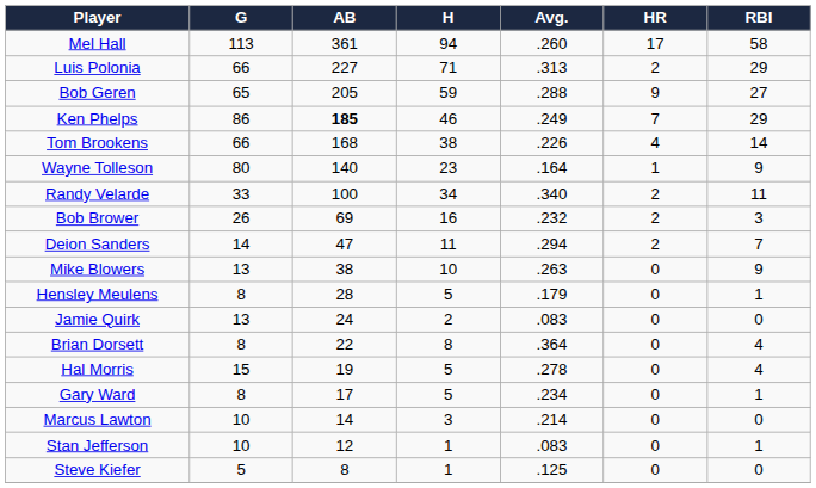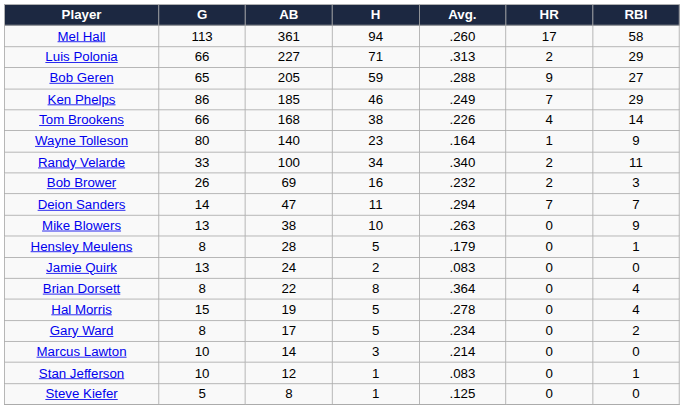 <table class="wikitable sortable">
 <tr>
 <th style="background:#1c2841;color:white;" width="16%">Player</th>
 <th style="background:#1c2841;color:white;" width="9%">G</th>
 <th style="background:#1c2841;color:white;" width="9%">AB</th>
 <th style="background:#1c2841;color:white;" width="9%">H</th>
 <th style="background:#1c2841;color:white;" width="9%">Avg.</th>
 <th style="background:#1c2841;color:white;" width="9%">HR</th>
 <th style="background:#1c2841;color:white;" width="9%">RBI</th>
 </tr>
 <tr align="center">
 <td><a href='#'>Mel Hall</a></td>
 <td>113</td>
 <td>361</td>
 <td>94</td>
 <td>.260</td>
 <td>17</td>
 <td>58</td>
 </tr>
 <tr align="center">
 <td><a href='#'>Luis Polonia</a></td>
 <td>66</td>
 <td>227</td>
 <td>71</td>
 <td>.313</td>
 <td>2</td>
 <td>29</td>
 </tr>
 <tr align=center>
 <td><a href='#'>Bob Geren</a></td>
 <td>65</td>
 <td>205</td>
 <td>59</td>
 <td>.288</td>
 <td>9</td>
 <td>27</td>
 </tr>
 <tr align=center>
 <td><a href='#'>Ken Phelps</a></td>
 <td>86</td>
-<td><strong>185</strong></td>
+<td>185</td>
 <td>46</td>
 <td>.249</td>
 <td>7</td>
 <td>29</td>
 </tr>
 <tr align="center">
 <td><a href='#'>Tom Brookens</a></td>
 <td>66</td>
 <td>168</td>
 <td>38</td>
 <td>.226</td>
 <td>4</td>
 <td>14</td>
 </tr>
 <tr align="center">
 <td><a href='#'>Wayne Tolleson</a></td>
 <td>80</td>
 <td>140</td>
 <td>23</td>
 <td>.164</td>
 <td>1</td>
 <td>9</td>
 </tr>
 <tr align=center>
 <td><a href='#'>Randy Velarde</a></td>
 <td>33</td>
 <td>100</td>
 <td>34</td>
 <td>.340</td>
 <td>2</td>
 <td>11</td>
 </tr>
 <tr align=center>
 <td><a href='#'>Bob Brower</a></td>
 <td>26</td>
 <td>69</td>
 <td>16</td>
 <td>.232</td>
 <td>2</td>
 <td>3</td>
 </tr>
 <tr align=center>
 <td><a href='#'>Deion Sanders</a></td>
 <td>14</td>
 <td>47</td>
 <td>11</td>
 <td>.294</td>
-<td>2</td>
+<td>7</td>
 <td>7</td>
 </tr>
 <tr align=center>
 <td><a href='#'>Mike Blowers</a></td>
 <td>13</td>
 <td>38</td>
 <td>10</td>
 <td>.263</td>
 <td>0</td>
 <td>9</td>
 </tr>
 <tr align=center>
 <td><a href='#'>Hensley Meulens</a></td>
 <td>8</td>
 <td>28</td>
 <td>5</td>
 <td>.179</td>
 <td>0</td>
 <td>1</td>
 </tr>
 <tr align=center>
 <td><a href='#'>Jamie Quirk</a></td>
 <td>13</td>
 <td>24</td>
 <td>2</td>
 <td>.083</td>
 <td>0</td>
 <td>0</td>
 </tr>
 <tr align=center>
 <td><a href='#'>Brian Dorsett</a></td>
 <td>8</td>
 <td>22</td>
 <td>8</td>
 <td>.364</td>
 <td>0</td>
 <td>4</td>
 </tr>
 <tr align=center>
 <td><a href='#'>Hal Morris</a></td>
 <td>15</td>
 <td>19</td>
 <td>5</td>
 <td>.278</td>
 <td>0</td>
 <td>4</td>
 </tr>
 <tr align=center>
 <td><a href='#'>Gary Ward</a></td>
 <td>8</td>
 <td>17</td>
 <td>5</td>
 <td>.234</td>
 <td>0</td>
-<td>1</td>
+<td>2</td>
 </tr>
 <tr align=center>
 <td><a href='#'>Marcus Lawton</a></td>
 <td>10</td>
 <td>14</td>
 <td>3</td>
 <td>.214</td>
 <td>0</td>
 <td>0</td>
 </tr>
 <tr align=center>
 <td><a href='#'>Stan Jefferson</a></td>
 <td>10</td>
 <td>12</td>
 <td>1</td>
 <td>.083</td>
 <td>0</td>
 <td>1</td>
 </tr>
 <tr align="center">
 <td><a href='#'>Steve Kiefer</a></td>
 <td>5</td>
 <td>8</td>
 <td>1</td>
 <td>.125</td>
 <td>0</td>
 <td>0</td>
 </tr>
 <tr align="center">
 </tr>
 </table>
